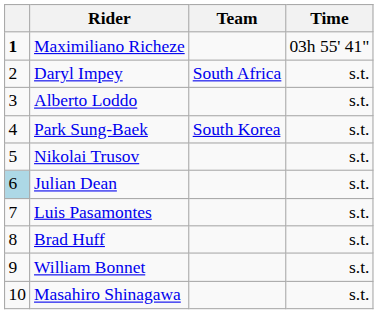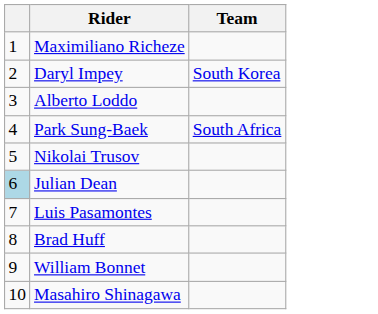 <table class=wikitable>
 <tr>
 <th></th>
 <th>Rider</th>
 <th>Team</th>
-<th>Time</th>
 </tr>
 <tr>
-<td><strong>1</strong></td>
+<td>1</td>
 <td> <a href='#'>Maximiliano Richeze</a> </td>
 <td></td>
-<td align=right>03h 55' 41"</td>
 </tr>
 <tr>
 <td>2</td>
 <td> <a href='#'>Daryl Impey</a></td>
-<td><a href='#'>South Africa</a></td>
-<td align=right>s.t.</td>
+<td><a href='#'>South Korea</a></td>
 </tr>
 <tr>
 <td>3</td>
 <td> <a href='#'>Alberto Loddo</a></td>
 <td></td>
-<td align=right>s.t.</td>
 </tr>
 <tr>
 <td>4</td>
 <td> <a href='#'>Park Sung-Baek</a></td>
-<td><a href='#'>South Korea</a></td>
-<td align=right>s.t.</td>
+<td><a href='#'>South Africa</a></td>
 </tr>
 <tr>
 <td>5</td>
 <td> <a href='#'>Nikolai Trusov</a></td>
 <td></td>
-<td align=right>s.t.</td>
 </tr>
 <tr>
 <td style="background: lightblue;">6</td>
 <td> <a href='#'>Julian Dean</a></td>
 <td></td>
-<td align=right>s.t.</td>
 </tr>
 <tr>
 <td>7</td>
 <td> <a href='#'>Luis Pasamontes</a></td>
 <td></td>
-<td align=right>s.t.</td>
 </tr>
 <tr>
 <td>8</td>
 <td> <a href='#'>Brad Huff</a></td>
 <td></td>
-<td align=right>s.t.</td>
 </tr>
 <tr>
 <td>9</td>
 <td> <a href='#'>William Bonnet</a></td>
 <td></td>
-<td align=right>s.t.</td>
 </tr>
 <tr>
 <td>10</td>
 <td> <a href='#'>Masahiro Shinagawa</a></td>
 <td></td>
-<td align=right>s.t.</td>
 </tr>
 </table>
